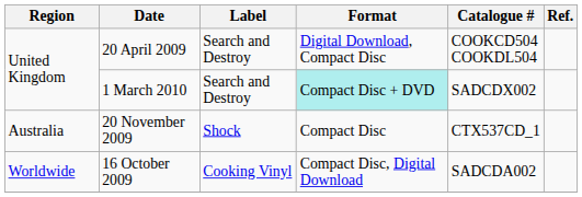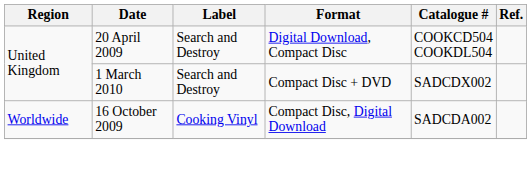 <table class="wikitable">
 <tr>
 <th>Region</th>
 <th>Date</th>
 <th>Label</th>
 <th>Format</th>
 <th>Catalogue #</th>
 <th>Ref.</th>
 </tr>
 <tr>
 <td rowspan="2">United Kingdom</td>
 <td>20 April 2009</td>
 <td>Search and Destroy</td>
 <td><a href='#'>Digital Download</a>, Compact Disc</td>
 <td>COOKCD504<br>COOKDL504</td>
 <td></td>
 </tr>
 <tr>
 <td>1 March 2010</td>
 <td>Search and Destroy</td>
-<td style="background: paleturquoise;">Compact Disc + DVD</td>
+<td>Compact Disc + DVD</td>
 <td>SADCDX002</td>
-<td></td>
-</tr>
-<tr>
-<td>Australia</td>
-<td>20 November 2009</td>
-<td><a href='#'>Shock</a></td>
-<td>Compact Disc</td>
-<td>CTX537CD_1</td>
 <td></td>
 </tr>
 <tr>
 <td><a href='#'>Worldwide</a></td>
 <td>16 October 2009</td>
 <td><a href='#'>Cooking Vinyl</a></td>
 <td>Compact Disc, <a href='#'>Digital Download</a></td>
 <td>SADCDA002</td>
 <td></td>
 </tr>
 <tr>
 </tr>
 </table>
